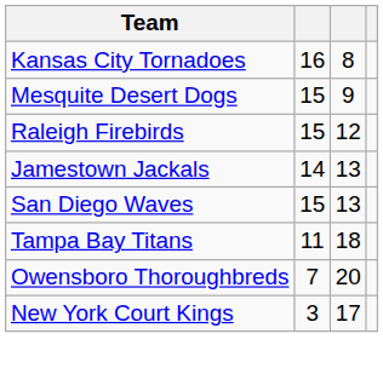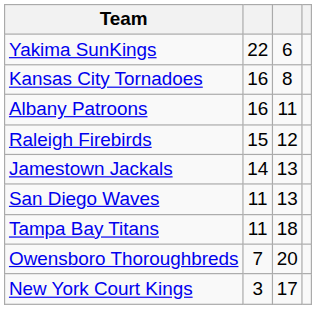 <table class="wikitable" style="text-align:center">
 <tr>
 <th>Team</th>
 <th></th>
 <th></th>
 <th></th>
 </tr>
 <tr>
+<td align=left><a href='#'>Yakima SunKings</a></td>
+<td>22</td>
+<td>6</td>
+<td></td>
+</tr>
+<tr>
 <td align=left><a href='#'>Kansas City Tornadoes</a></td>
 <td>16</td>
 <td>8</td>
 <td></td>
 </tr>
 <tr>
-<td align=left><a href='#'>Mesquite Desert Dogs</a></td>
-<td>15</td>
-<td>9</td>
+<td align=left><a href='#'>Albany Patroons</a></td>
+<td>16</td>
+<td>11</td>
 <td></td>
 </tr>
 <tr>
 <td align=left><a href='#'>Raleigh Firebirds</a></td>
 <td>15</td>
 <td>12</td>
 <td></td>
 </tr>
 <tr>
 <td align=left><a href='#'>Jamestown Jackals</a></td>
 <td>14</td>
 <td>13</td>
 <td></td>
 </tr>
 <tr>
 <td align=left><a href='#'>San Diego Waves</a></td>
-<td>15</td>
+<td>11</td>
 <td>13</td>
 <td></td>
 </tr>
 <tr>
 <td align=left><a href='#'>Tampa Bay Titans</a></td>
 <td>11</td>
 <td>18</td>
 <td></td>
 </tr>
 <tr>
 <td align=left><a href='#'>Owensboro Thoroughbreds</a></td>
 <td>7</td>
 <td>20</td>
 <td></td>
 </tr>
 <tr>
 <td align=left><a href='#'>New York Court Kings</a></td>
 <td>3</td>
 <td>17</td>
 <td></td>
 </tr>
 </table>
